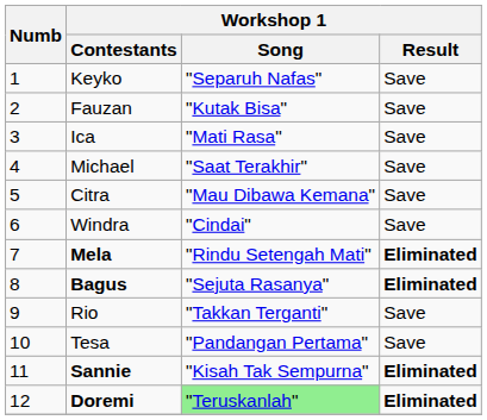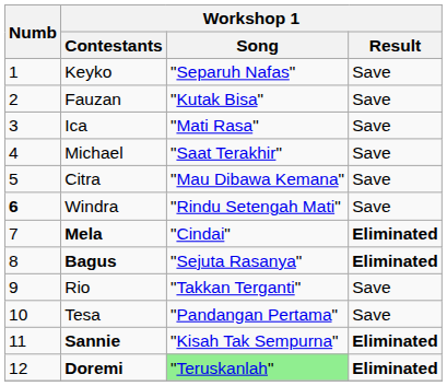 <table class="wikitable" style="font-size:95%;">
 <tr>
 <th rowspan="2">Numb</th>
 <th colspan="3">Workshop 1</th>
 </tr>
 <tr>
 <th>Contestants</th>
 <th>Song </th>
 <th>Result</th>
 </tr>
 <tr>
 <td>1</td>
 <td>Keyko</td>
 <td>"<a href='#'>Separuh Nafas</a>" </td>
 <td>Save</td>
 </tr>
 <tr>
 <td>2</td>
 <td>Fauzan</td>
 <td>"<a href='#'>Kutak Bisa</a>" </td>
 <td>Save</td>
 </tr>
 <tr>
 <td>3</td>
 <td>Ica</td>
 <td>"<a href='#'>Mati Rasa</a>" </td>
 <td>Save</td>
 </tr>
 <tr>
 <td>4</td>
 <td>Michael</td>
 <td>"<a href='#'>Saat Terakhir</a>" </td>
 <td>Save</td>
 </tr>
 <tr>
 <td>5</td>
 <td>Citra</td>
 <td>"<a href='#'>Mau Dibawa Kemana</a>" </td>
 <td>Save</td>
 </tr>
 <tr>
-<td>6</td>
+<td><strong>6</strong></td>
 <td>Windra</td>
-<td>"<a href='#'>Cindai</a>" </td>
+<td>"<a href='#'>Rindu Setengah Mati</a>" </td>
 <td>Save</td>
 </tr>
 <tr>
 <td>7</td>
 <td><strong>Mela</strong></td>
-<td>"<a href='#'>Rindu Setengah Mati</a>" </td>
+<td>"<a href='#'>Cindai</a>" </td>
 <td><strong>Eliminated</strong></td>
 </tr>
 <tr>
 <td>8</td>
 <td><strong>Bagus</strong></td>
 <td>"<a href='#'>Sejuta Rasanya</a>" </td>
 <td><strong>Eliminated</strong></td>
 </tr>
 <tr>
 <td>9</td>
 <td>Rio</td>
 <td>"<a href='#'>Takkan Terganti</a>" </td>
 <td>Save</td>
 </tr>
 <tr>
 <td>10</td>
 <td>Tesa</td>
 <td>"<a href='#'>Pandangan Pertama</a>" </td>
 <td>Save</td>
 </tr>
 <tr>
 <td>11</td>
 <td><strong>Sannie</strong></td>
 <td>"<a href='#'>Kisah Tak Sempurna</a>" </td>
 <td><strong>Eliminated</strong></td>
 </tr>
 <tr>
 <td>12</td>
 <td><strong>Doremi</strong></td>
 <td style="background: lightgreen;">"<a href='#'>Teruskanlah</a>" </td>
 <td><strong>Eliminated</strong></td>
 </tr>
 <tr>
 </tr>
 </table>
